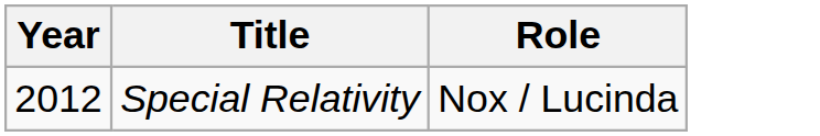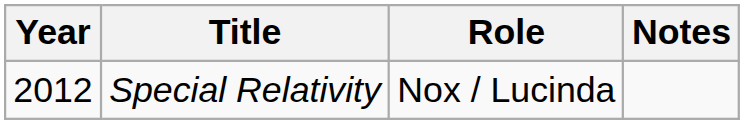 <table class="wikitable sortable">
 <tr>
 <th>Year</th>
 <th>Title</th>
 <th>Role</th>
+<th class="unsortable">Notes</th>
 </tr>
 <tr>
 <td>2012</td>
 <td><em>Special Relativity</em></td>
 <td>Nox / Lucinda</td>
+<td></td>
 </tr>
 </table>
